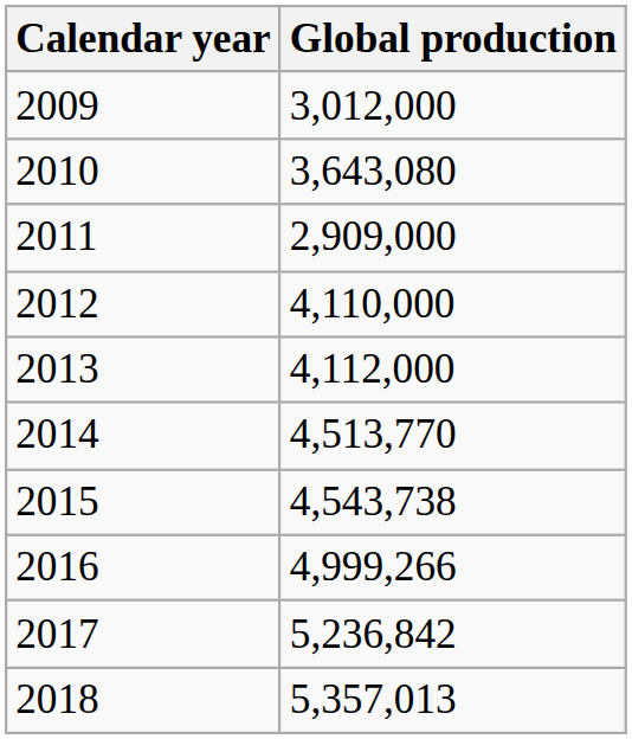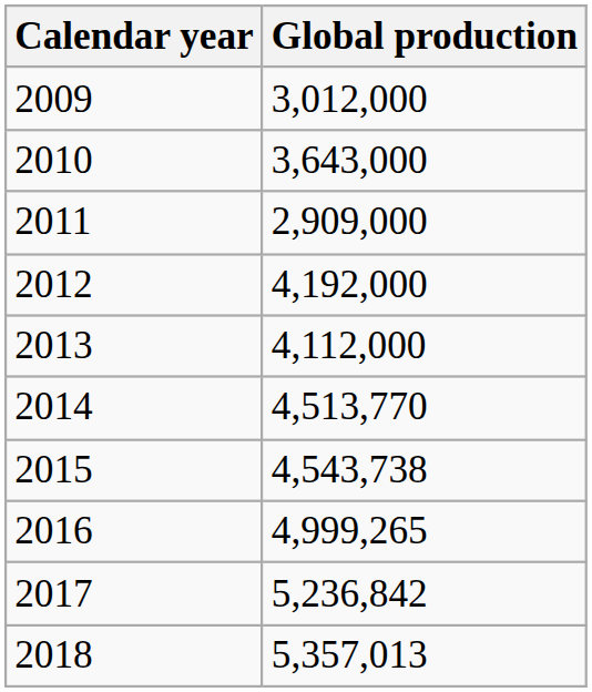 <table class="wikitable">
 <tr>
 <th>Calendar year</th>
 <th>Global production</th>
 </tr>
 <tr>
 <td>2009</td>
 <td>3,012,000</td>
 </tr>
 <tr>
 <td>2010</td>
-<td>3,643,080</td>
+<td>3,643,000</td>
 </tr>
 <tr>
 <td>2011</td>
 <td>2,909,000</td>
 </tr>
 <tr>
 <td>2012</td>
-<td>4,110,000</td>
+<td>4,192,000</td>
 </tr>
 <tr>
 <td>2013</td>
 <td>4,112,000</td>
 </tr>
 <tr>
 <td>2014</td>
 <td>4,513,770</td>
 </tr>
 <tr>
 <td>2015</td>
 <td>4,543,738</td>
 </tr>
 <tr>
 <td>2016</td>
-<td>4,999,266</td>
+<td>4,999,265</td>
 </tr>
 <tr>
 <td>2017</td>
 <td>5,236,842</td>
 </tr>
 <tr>
 <td>2018</td>
 <td>5,357,013</td>
 </tr>
 </table>
